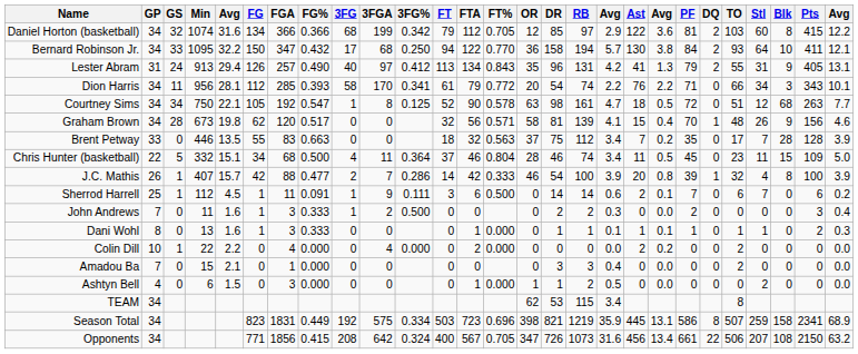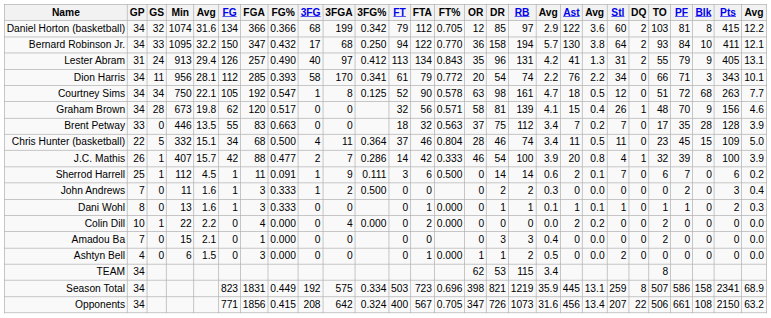 <table class="wikitable sortable" style="text-align:right">
 <tr>
 <th>Name</th>
 <th>GP</th>
 <th>GS</th>
 <th>Min</th>
 <th>Avg</th>
 <th><a href='#'>FG</a></th>
 <th>FGA</th>
 <th>FG%</th>
 <th><a href='#'>3FG</a></th>
 <th>3FGA</th>
 <th>3FG%</th>
 <th><a href='#'>FT</a></th>
 <th>FTA</th>
 <th>FT%</th>
 <th>OR</th>
 <th>DR</th>
 <th><a href='#'>RB</a></th>
 <th>Avg</th>
 <th><a href='#'>Ast</a></th>
 <th>Avg</th>
-<th><a href='#'>PF</a></th>
+<th><a href='#'>Stl</a></th>
 <th>DQ</th>
 <th>TO</th>
-<th><a href='#'>Stl</a></th>
+<th><a href='#'>PF</a></th>
 <th><a href='#'>Blk</a></th>
 <th><a href='#'>Pts</a></th>
 <th>Avg</th>
 </tr>
 <tr>
 <td>Daniel Horton (basketball)</td>
 <td>34</td>
 <td>32</td>
 <td>1074</td>
 <td>31.6</td>
 <td>134</td>
 <td>366</td>
 <td>0.366</td>
 <td>68</td>
 <td>199</td>
 <td>0.342</td>
 <td>79</td>
 <td>112</td>
 <td>0.705</td>
 <td>12</td>
 <td>85</td>
 <td>97</td>
 <td>2.9</td>
 <td>122</td>
 <td>3.6</td>
-<td>81</td>
+<td>60</td>
 <td>2</td>
 <td>103</td>
-<td>60</td>
+<td>81</td>
 <td>8</td>
 <td>415</td>
 <td>12.2</td>
 </tr>
 <tr>
 <td>Bernard Robinson Jr.</td>
 <td>34</td>
 <td>33</td>
 <td>1095</td>
 <td>32.2</td>
 <td>150</td>
 <td>347</td>
 <td>0.432</td>
 <td>17</td>
 <td>68</td>
 <td>0.250</td>
 <td>94</td>
 <td>122</td>
 <td>0.770</td>
 <td>36</td>
 <td>158</td>
 <td>194</td>
 <td>5.7</td>
 <td>130</td>
 <td>3.8</td>
-<td>84</td>
+<td>64</td>
 <td>2</td>
 <td>93</td>
-<td>64</td>
+<td>84</td>
 <td>10</td>
 <td>411</td>
 <td>12.1</td>
 </tr>
 <tr>
 <td>Lester Abram</td>
 <td>31</td>
 <td>24</td>
 <td>913</td>
 <td>29.4</td>
 <td>126</td>
 <td>257</td>
 <td>0.490</td>
 <td>40</td>
 <td>97</td>
 <td>0.412</td>
 <td>113</td>
 <td>134</td>
 <td>0.843</td>
 <td>35</td>
 <td>96</td>
 <td>131</td>
 <td>4.2</td>
 <td>41</td>
 <td>1.3</td>
-<td>79</td>
+<td>31</td>
 <td>2</td>
 <td>55</td>
-<td>31</td>
+<td>79</td>
 <td>9</td>
 <td>405</td>
 <td>13.1</td>
 </tr>
 <tr>
 <td>Dion Harris</td>
 <td>34</td>
 <td>11</td>
 <td>956</td>
 <td>28.1</td>
 <td>112</td>
 <td>285</td>
 <td>0.393</td>
 <td>58</td>
 <td>170</td>
 <td>0.341</td>
 <td>61</td>
 <td>79</td>
 <td>0.772</td>
 <td>20</td>
 <td>54</td>
 <td>74</td>
 <td>2.2</td>
 <td>76</td>
 <td>2.2</td>
-<td>71</td>
+<td>34</td>
 <td>0</td>
 <td>66</td>
-<td>34</td>
+<td>71</td>
 <td>3</td>
 <td>343</td>
 <td>10.1</td>
 </tr>
 <tr>
 <td>Courtney Sims</td>
 <td>34</td>
 <td>34</td>
 <td>750</td>
 <td>22.1</td>
 <td>105</td>
 <td>192</td>
 <td>0.547</td>
 <td>1</td>
 <td>8</td>
 <td>0.125</td>
 <td>52</td>
 <td>90</td>
 <td>0.578</td>
 <td>63</td>
 <td>98</td>
 <td>161</td>
 <td>4.7</td>
 <td>18</td>
 <td>0.5</td>
-<td>72</td>
+<td>12</td>
 <td>0</td>
 <td>51</td>
-<td>12</td>
+<td>72</td>
 <td>68</td>
 <td>263</td>
 <td>7.7</td>
 </tr>
 <tr>
 <td>Graham Brown</td>
 <td>34</td>
 <td>28</td>
 <td>673</td>
 <td>19.8</td>
 <td>62</td>
 <td>120</td>
 <td>0.517</td>
 <td>0</td>
 <td>0</td>
 <td></td>
 <td>32</td>
 <td>56</td>
 <td>0.571</td>
 <td>58</td>
 <td>81</td>
 <td>139</td>
 <td>4.1</td>
 <td>15</td>
 <td>0.4</td>
-<td>70</td>
+<td>26</td>
 <td>1</td>
 <td>48</td>
-<td>26</td>
+<td>70</td>
 <td>9</td>
 <td>156</td>
 <td>4.6</td>
 </tr>
 <tr>
 <td>Brent Petway</td>
 <td>33</td>
 <td>0</td>
 <td>446</td>
 <td>13.5</td>
 <td>55</td>
 <td>83</td>
 <td>0.663</td>
 <td>0</td>
 <td>0</td>
 <td></td>
 <td>18</td>
 <td>32</td>
 <td>0.563</td>
 <td>37</td>
 <td>75</td>
 <td>112</td>
 <td>3.4</td>
 <td>7</td>
 <td>0.2</td>
-<td>35</td>
+<td>7</td>
 <td>0</td>
 <td>17</td>
-<td>7</td>
+<td>35</td>
 <td>28</td>
 <td>128</td>
 <td>3.9</td>
 </tr>
 <tr>
 <td>Chris Hunter (basketball)</td>
 <td>22</td>
 <td>5</td>
 <td>332</td>
 <td>15.1</td>
 <td>34</td>
 <td>68</td>
 <td>0.500</td>
 <td>4</td>
 <td>11</td>
 <td>0.364</td>
 <td>37</td>
 <td>46</td>
 <td>0.804</td>
 <td>28</td>
 <td>46</td>
 <td>74</td>
 <td>3.4</td>
 <td>11</td>
 <td>0.5</td>
-<td>45</td>
+<td>11</td>
 <td>0</td>
 <td>23</td>
-<td>11</td>
+<td>45</td>
 <td>15</td>
 <td>109</td>
 <td>5.0</td>
 </tr>
 <tr>
 <td>J.C. Mathis</td>
 <td>26</td>
 <td>1</td>
 <td>407</td>
 <td>15.7</td>
 <td>42</td>
 <td>88</td>
 <td>0.477</td>
 <td>2</td>
 <td>7</td>
 <td>0.286</td>
 <td>14</td>
 <td>42</td>
 <td>0.333</td>
 <td>46</td>
 <td>54</td>
 <td>100</td>
 <td>3.9</td>
 <td>20</td>
 <td>0.8</td>
-<td>39</td>
+<td>4</td>
 <td>1</td>
 <td>32</td>
-<td>4</td>
+<td>39</td>
 <td>8</td>
 <td>100</td>
 <td>3.9</td>
 </tr>
 <tr>
 <td>Sherrod Harrell</td>
 <td>25</td>
 <td>1</td>
 <td>112</td>
 <td>4.5</td>
 <td>1</td>
 <td>11</td>
 <td>0.091</td>
 <td>1</td>
 <td>9</td>
 <td>0.111</td>
 <td>3</td>
 <td>6</td>
 <td>0.500</td>
 <td>0</td>
 <td>14</td>
 <td>14</td>
 <td>0.6</td>
 <td>2</td>
 <td>0.1</td>
 <td>7</td>
 <td>0</td>
 <td>6</td>
 <td>7</td>
 <td>0</td>
 <td>6</td>
 <td>0.2</td>
 </tr>
 <tr>
 <td>John Andrews</td>
 <td>7</td>
 <td>0</td>
 <td>11</td>
 <td>1.6</td>
 <td>1</td>
 <td>3</td>
 <td>0.333</td>
 <td>1</td>
 <td>2</td>
 <td>0.500</td>
 <td>0</td>
 <td>0</td>
 <td></td>
 <td>0</td>
 <td>2</td>
 <td>2</td>
 <td>0.3</td>
 <td>0</td>
 <td>0.0</td>
-<td>2</td>
 <td>0</td>
 <td>0</td>
 <td>0</td>
+<td>2</td>
 <td>0</td>
 <td>3</td>
 <td>0.4</td>
 </tr>
 <tr>
 <td>Dani Wohl</td>
 <td>8</td>
 <td>0</td>
 <td>13</td>
 <td>1.6</td>
 <td>1</td>
 <td>3</td>
 <td>0.333</td>
 <td>0</td>
 <td>0</td>
 <td></td>
 <td>0</td>
 <td>1</td>
 <td>0.000</td>
 <td>0</td>
 <td>1</td>
 <td>1</td>
 <td>0.1</td>
 <td>1</td>
 <td>0.1</td>
 <td>1</td>
 <td>0</td>
 <td>1</td>
 <td>1</td>
 <td>0</td>
 <td>2</td>
 <td>0.3</td>
 </tr>
 <tr>
 <td>Colin Dill</td>
 <td>10</td>
 <td>1</td>
 <td>22</td>
 <td>2.2</td>
 <td>0</td>
 <td>4</td>
 <td>0.000</td>
 <td>0</td>
 <td>4</td>
 <td>0.000</td>
 <td>0</td>
 <td>2</td>
 <td>0.000</td>
 <td>0</td>
 <td>0</td>
 <td>0</td>
 <td>0.0</td>
 <td>2</td>
 <td>0.2</td>
 <td>0</td>
 <td>0</td>
 <td>2</td>
 <td>0</td>
 <td>0</td>
 <td>0</td>
 <td>0.0</td>
 </tr>
 <tr>
 <td>Amadou Ba</td>
 <td>7</td>
 <td>0</td>
 <td>15</td>
 <td>2.1</td>
 <td>0</td>
 <td>1</td>
 <td>0.000</td>
 <td>0</td>
 <td>0</td>
 <td></td>
 <td>0</td>
 <td>0</td>
 <td></td>
 <td>0</td>
 <td>3</td>
 <td>3</td>
 <td>0.4</td>
 <td>0</td>
 <td>0.0</td>
 <td>0</td>
 <td>0</td>
 <td>2</td>
 <td>0</td>
 <td>0</td>
 <td>0</td>
 <td>0.0</td>
 </tr>
 <tr>
 <td>Ashtyn Bell</td>
 <td>4</td>
 <td>0</td>
 <td>6</td>
 <td>1.5</td>
 <td>0</td>
 <td>3</td>
 <td>0.000</td>
 <td>0</td>
 <td>0</td>
 <td></td>
 <td>0</td>
 <td>1</td>
 <td>0.000</td>
 <td>1</td>
 <td>1</td>
 <td>2</td>
 <td>0.5</td>
 <td>0</td>
 <td>0.0</td>
+<td>2</td>
 <td>0</td>
 <td>0</td>
 <td>0</td>
-<td>2</td>
 <td>0</td>
 <td>0</td>
 <td>0.0</td>
 </tr>
 <tr>
 <td>TEAM</td>
 <td>34</td>
 <td></td>
 <td></td>
 <td></td>
 <td></td>
 <td></td>
 <td></td>
 <td></td>
 <td></td>
 <td></td>
 <td></td>
 <td></td>
 <td></td>
 <td>62</td>
 <td>53</td>
 <td>115</td>
 <td>3.4</td>
 <td></td>
 <td></td>
 <td></td>
 <td></td>
 <td>8</td>
 <td></td>
 <td></td>
 <td></td>
 <td></td>
 </tr>
 <tr>
 <td>Season Total</td>
 <td>34</td>
 <td></td>
 <td></td>
 <td></td>
 <td>823</td>
 <td>1831</td>
 <td>0.449</td>
 <td>192</td>
 <td>575</td>
 <td>0.334</td>
 <td>503</td>
 <td>723</td>
 <td>0.696</td>
 <td>398</td>
 <td>821</td>
 <td>1219</td>
 <td>35.9</td>
 <td>445</td>
 <td>13.1</td>
-<td>586</td>
+<td>259</td>
 <td>8</td>
 <td>507</td>
-<td>259</td>
+<td>586</td>
 <td>158</td>
 <td>2341</td>
 <td>68.9</td>
 </tr>
 <tr>
 <td>Opponents</td>
 <td>34</td>
 <td></td>
 <td></td>
 <td></td>
 <td>771</td>
 <td>1856</td>
 <td>0.415</td>
 <td>208</td>
 <td>642</td>
 <td>0.324</td>
 <td>400</td>
 <td>567</td>
 <td>0.705</td>
 <td>347</td>
 <td>726</td>
 <td>1073</td>
 <td>31.6</td>
 <td>456</td>
 <td>13.4</td>
-<td>661</td>
+<td>207</td>
 <td>22</td>
 <td>506</td>
-<td>207</td>
+<td>661</td>
 <td>108</td>
 <td>2150</td>
 <td>63.2</td>
 </tr>
 </table>
